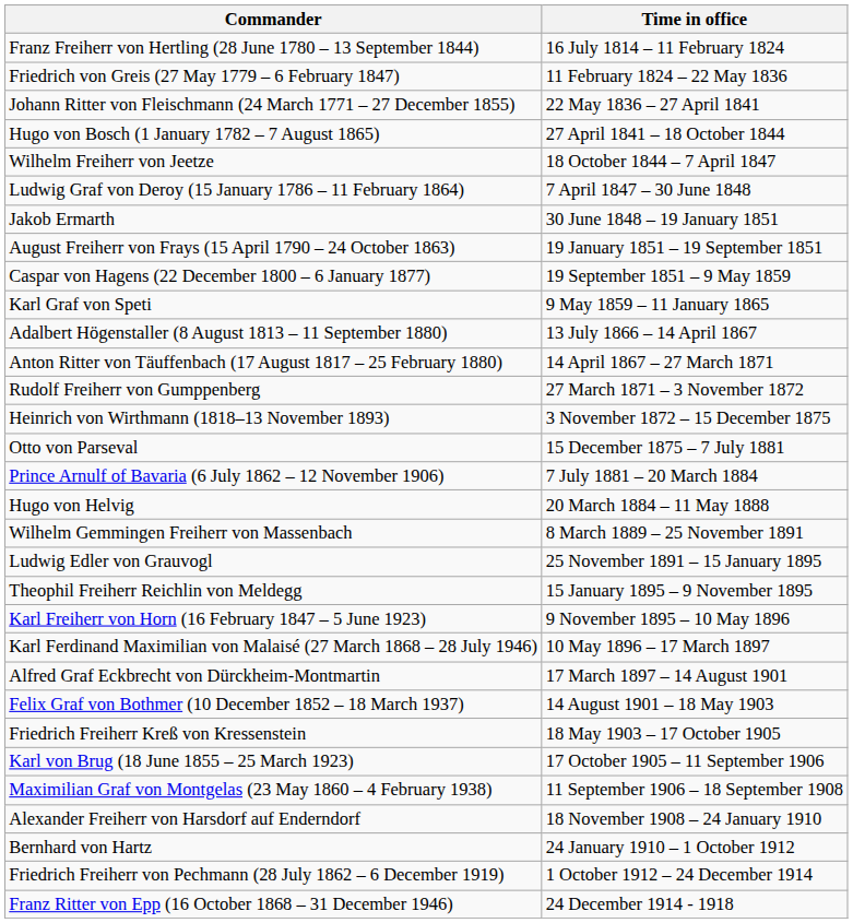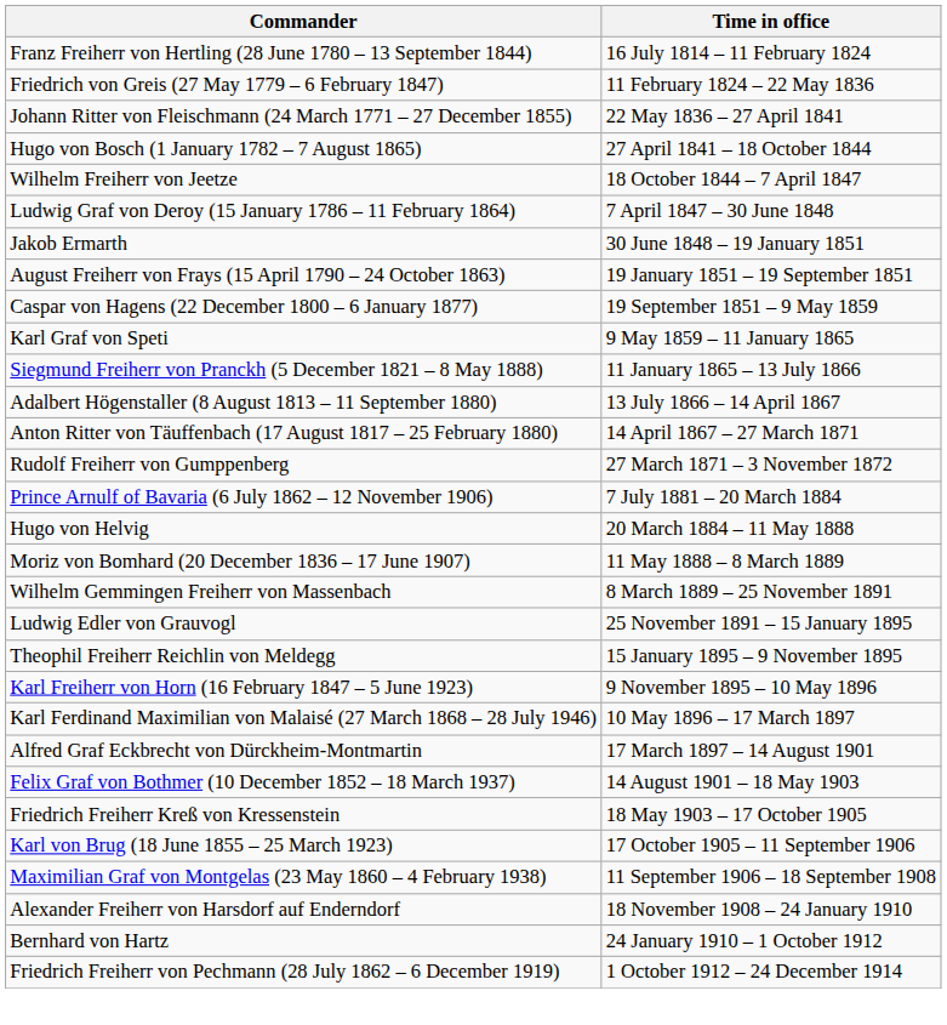 <table class="wikitable">
 <tr bgcolor="silver">
 <th>Commander</th>
 <th>Time in office</th>
 </tr>
 <tr>
 <td>Franz Freiherr von Hertling (28 June 1780 – 13 September 1844)</td>
 <td>16 July 1814 – 11 February 1824</td>
 </tr>
 <tr>
 <td>Friedrich von Greis (27 May 1779 – 6 February 1847)</td>
 <td>11 February 1824 – 22 May 1836</td>
 </tr>
 <tr>
 <td>Johann Ritter von Fleischmann (24 March 1771 – 27 December 1855)</td>
 <td>22 May 1836 – 27 April 1841</td>
 </tr>
 <tr>
 <td>Hugo von Bosch (1 January 1782 – 7 August 1865)</td>
 <td>27 April 1841 – 18 October 1844</td>
 </tr>
 <tr>
 <td>Wilhelm Freiherr von Jeetze</td>
 <td>18 October 1844 – 7 April 1847</td>
 </tr>
 <tr>
 <td>Ludwig Graf von Deroy (15 January 1786 – 11 February 1864)</td>
 <td>7 April 1847 – 30 June 1848</td>
 </tr>
 <tr>
 <td>Jakob Ermarth</td>
 <td>30 June 1848 – 19 January 1851</td>
 </tr>
 <tr>
 <td>August Freiherr von Frays (15 April 1790 – 24 October 1863)</td>
 <td>19 January 1851 – 19 September 1851</td>
 </tr>
 <tr>
 <td>Caspar von Hagens (22 December 1800 – 6 January 1877)</td>
 <td>19 September 1851 – 9 May 1859</td>
 </tr>
 <tr>
 <td>Karl Graf von Speti</td>
 <td>9 May 1859 – 11 January 1865</td>
 </tr>
 <tr>
+<td><a href='#'>Siegmund Freiherr von Pranckh</a> (5 December 1821 – 8 May 1888)</td>
+<td>11 January 1865 – 13 July 1866</td>
+</tr>
+<tr>
 <td>Adalbert Högenstaller (8 August 1813 – 11 September 1880)</td>
 <td>13 July 1866 – 14 April 1867</td>
 </tr>
 <tr>
 <td>Anton Ritter von Täuffenbach (17 August 1817 – 25 February 1880)</td>
 <td>14 April 1867 – 27 March 1871</td>
 </tr>
 <tr>
 <td>Rudolf Freiherr von Gumppenberg</td>
 <td>27 March 1871 – 3 November 1872</td>
 </tr>
 <tr>
-<td>Heinrich von Wirthmann (1818–13 November 1893)</td>
-<td>3 November 1872 – 15 December 1875</td>
-</tr>
-<tr>
-<td>Otto von Parseval</td>
-<td>15 December 1875 – 7 July 1881</td>
-</tr>
-<tr>
 <td><a href='#'>Prince Arnulf of Bavaria</a> (6 July 1862 – 12 November 1906)</td>
 <td>7 July 1881 – 20 March 1884</td>
 </tr>
 <tr>
 <td>Hugo von Helvig</td>
 <td>20 March 1884 – 11 May 1888</td>
+</tr>
+<tr>
+<td>Moriz von Bomhard (20 December 1836 – 17 June 1907)</td>
+<td>11 May 1888 – 8 March 1889</td>
 </tr>
 <tr>
 <td>Wilhelm Gemmingen Freiherr von Massenbach</td>
 <td>8 March 1889 – 25 November 1891</td>
 </tr>
 <tr>
 <td>Ludwig Edler von Grauvogl</td>
 <td>25 November 1891 – 15 January 1895</td>
 </tr>
 <tr>
 <td>Theophil Freiherr Reichlin von Meldegg</td>
 <td>15 January 1895 – 9 November 1895</td>
 </tr>
 <tr>
 <td><a href='#'>Karl Freiherr von Horn</a> (16 February 1847 – 5 June 1923)</td>
 <td>9 November 1895 – 10 May 1896</td>
 </tr>
 <tr>
 <td>Karl Ferdinand Maximilian von Malaisé (27 March 1868 – 28 July 1946)</td>
 <td>10 May 1896 – 17 March 1897</td>
 </tr>
 <tr>
 <td>Alfred Graf Eckbrecht von Dürckheim-Montmartin</td>
 <td>17 March 1897 – 14 August 1901</td>
 </tr>
 <tr>
 <td><a href='#'>Felix Graf von Bothmer</a> (10 December 1852 – 18 March 1937)</td>
 <td>14 August 1901 – 18 May 1903</td>
 </tr>
 <tr>
 <td>Friedrich Freiherr Kreß von Kressenstein</td>
 <td>18 May 1903 – 17 October 1905</td>
 </tr>
 <tr>
 <td><a href='#'>Karl von Brug</a> (18 June 1855 – 25 March 1923)</td>
 <td>17 October 1905 – 11 September 1906</td>
 </tr>
 <tr>
 <td><a href='#'>Maximilian Graf von Montgelas</a> (23 May 1860 – 4 February 1938)</td>
 <td>11 September 1906 – 18 September 1908</td>
 </tr>
 <tr>
 <td>Alexander Freiherr von Harsdorf auf Enderndorf</td>
 <td>18 November 1908 – 24 January 1910</td>
 </tr>
 <tr>
 <td>Bernhard von Hartz</td>
 <td>24 January 1910 – 1 October 1912</td>
 </tr>
 <tr>
 <td>Friedrich Freiherr von Pechmann (28 July 1862 – 6 December 1919)</td>
 <td>1 October 1912 – 24 December 1914</td>
 </tr>
 <tr>
-<td><a href='#'>Franz Ritter von Epp</a> (16 October 1868 – 31 December 1946)</td>
-<td>24 December 1914 - 1918</td>
-</tr>
-<tr>
 </tr>
 </table>
